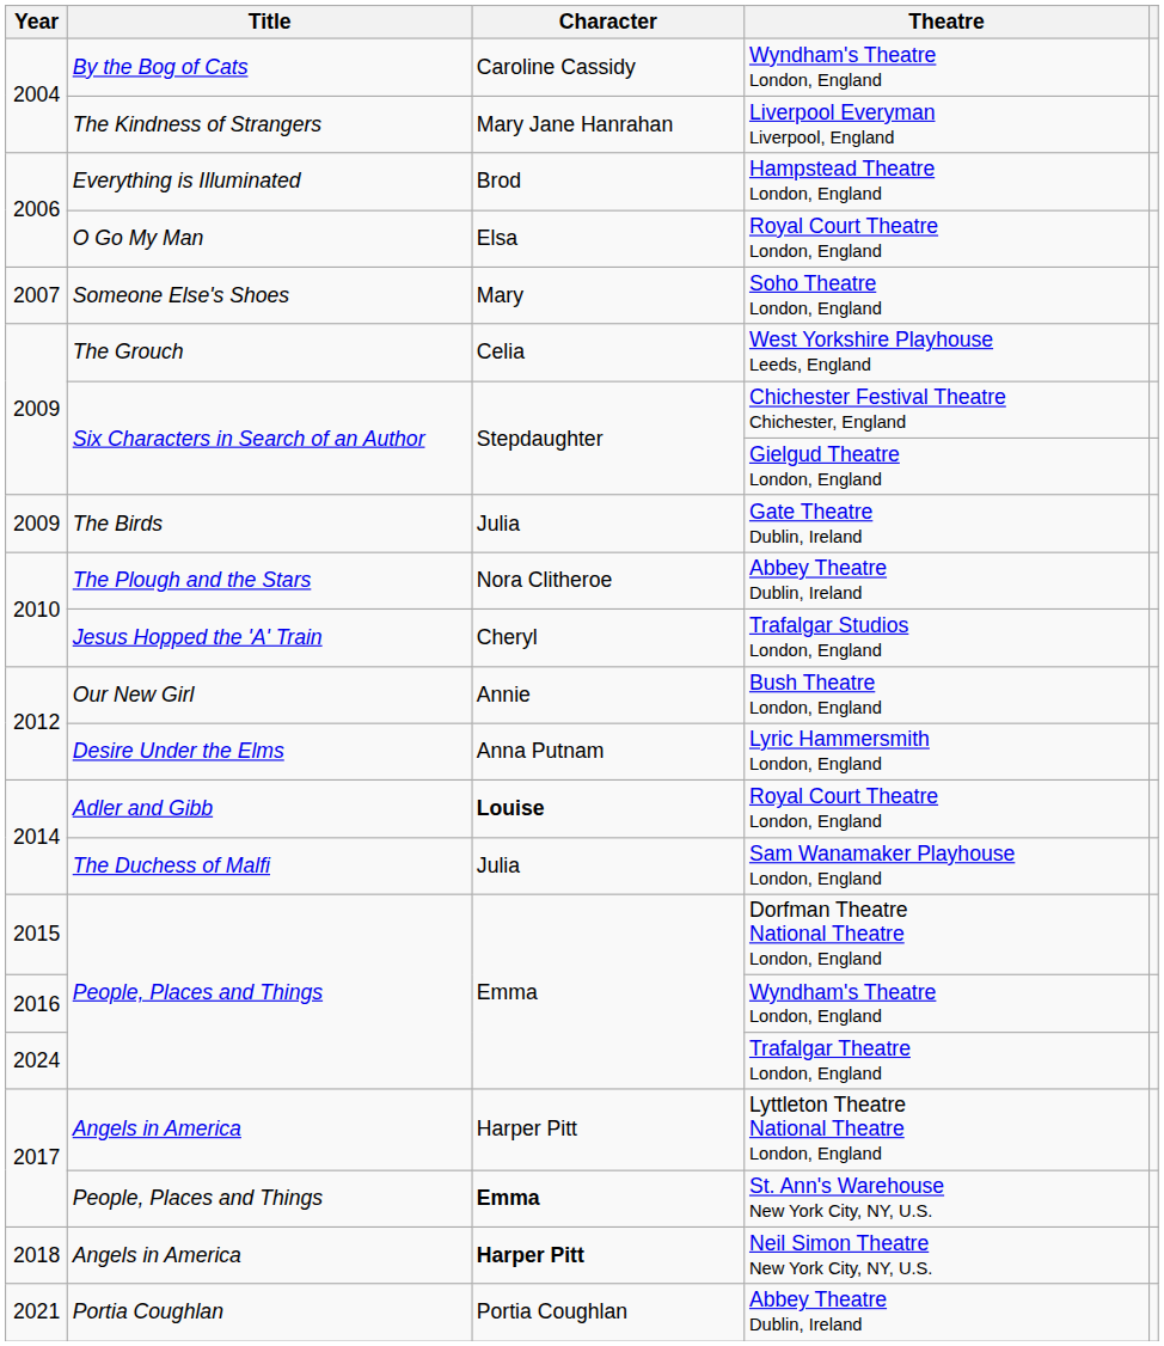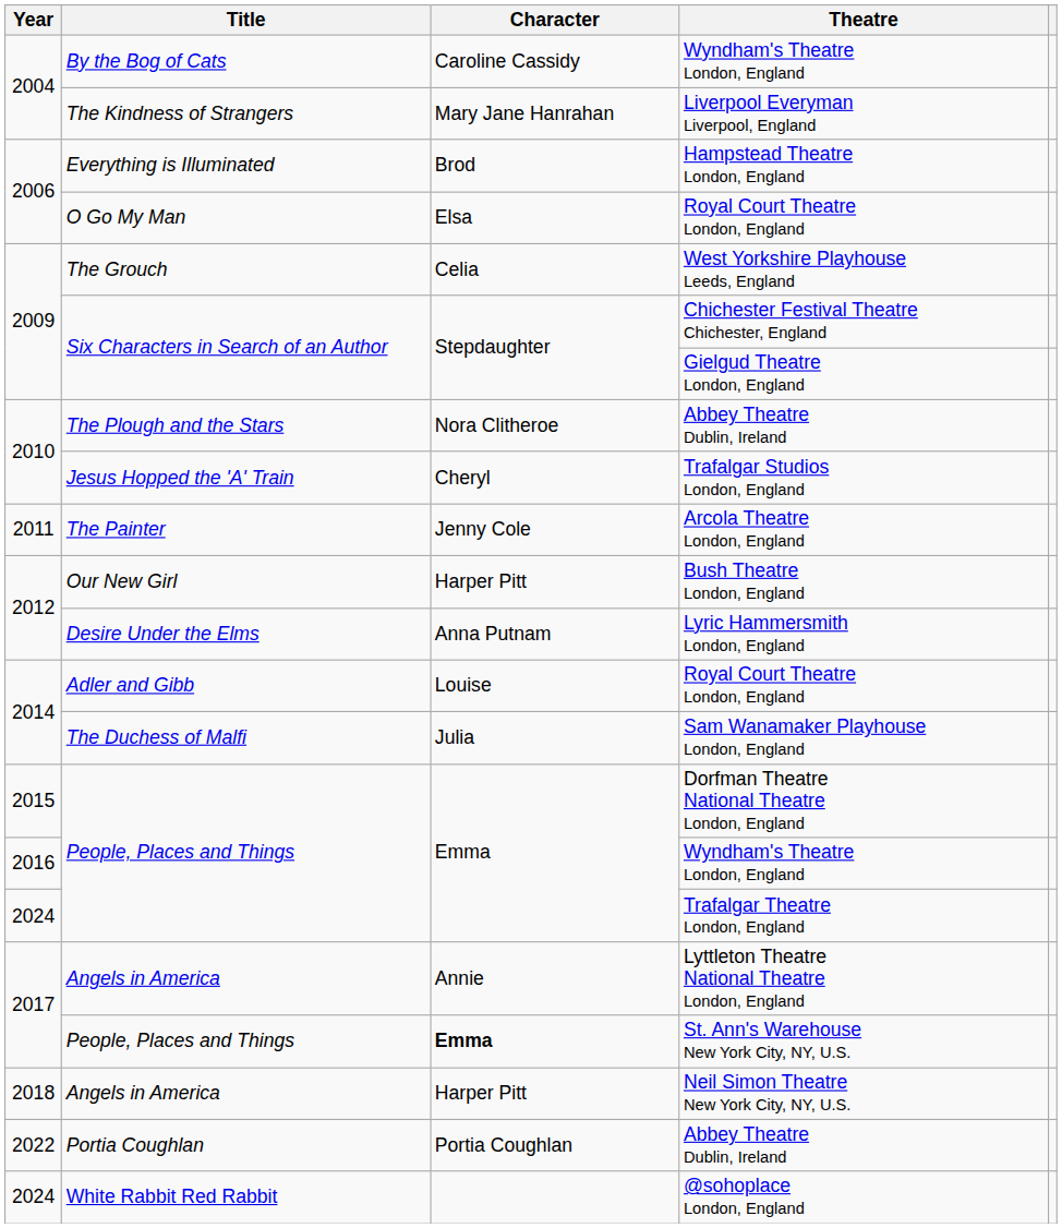 <table class="wikitable">
 <tr>
 <th scope="col" style="width:40px;">Year</th>
 <th scope="col" style="width:300px;">Title</th>
 <th scope="col" style="width:200px;">Character</th>
 <th scope="col" style="width:300px;">Theatre</th>
 <th class="unsortable"></th>
 </tr>
 <tr>
 <td align="center" rowspan="2">2004</td>
 <td><em><a href='#'>By the Bog of Cats</a></em></td>
 <td>Caroline Cassidy</td>
 <td><a href='#'>Wyndham's Theatre</a> <br><small>London, England</small></td>
 <td></td>
 </tr>
 <tr>
 <td><em>The Kindness of Strangers</em></td>
 <td>Mary Jane Hanrahan</td>
 <td><a href='#'>Liverpool Everyman</a> <br><small>Liverpool, England</small></td>
 <td></td>
 </tr>
 <tr>
 <td align="center" rowspan="2">2006</td>
 <td><em>Everything is Illuminated</em></td>
 <td>Brod</td>
 <td><a href='#'>Hampstead Theatre</a> <br><small>London, England</small></td>
 <td></td>
 </tr>
 <tr>
 <td><em>O Go My Man</em></td>
 <td>Elsa</td>
 <td><a href='#'>Royal Court Theatre</a> <br><small>London, England</small></td>
 <td></td>
 </tr>
 <tr>
-<td align="center">2007</td>
-<td><em>Someone Else's Shoes</em></td>
-<td>Mary</td>
-<td><a href='#'>Soho Theatre</a> <br><small>London, England</small></td>
-<td></td>
-</tr>
-<tr>
 <td align="center" rowspan="3">2009</td>
 <td><em>The Grouch</em></td>
 <td>Celia</td>
 <td><a href='#'>West Yorkshire Playhouse</a> <br><small>Leeds, England</small></td>
 <td></td>
 </tr>
 <tr>
 <td rowspan="2"><em><a href='#'>Six Characters in Search of an Author</a></em></td>
 <td rowspan="2">Stepdaughter</td>
 <td><a href='#'>Chichester Festival Theatre</a> <br><small>Chichester, England</small></td>
 <td></td>
 </tr>
 <tr>
 <td><a href='#'>Gielgud Theatre</a> <br><small>London, England</small></td>
 </tr>
 <tr>
-<td align="center">2009</td>
-<td><em>The Birds</em></td>
-<td>Julia</td>
-<td><a href='#'>Gate Theatre</a> <br><small>Dublin, Ireland</small></td>
-<td></td>
-</tr>
-<tr>
 <td align="center" rowspan="2">2010</td>
 <td><em><a href='#'>The Plough and the Stars</a></em></td>
 <td>Nora Clitheroe</td>
 <td><a href='#'>Abbey Theatre</a> <br><small>Dublin, Ireland</small></td>
 <td></td>
 </tr>
 <tr>
 <td><em><a href='#'>Jesus Hopped the 'A' Train</a></em></td>
 <td>Cheryl</td>
 <td><a href='#'>Trafalgar Studios</a> <br><small>London, England</small></td>
 <td></td>
 </tr>
 <tr>
+<td align="center">2011</td>
+<td><em><a href='#'>The Painter</a></em></td>
+<td>Jenny Cole</td>
+<td><a href='#'>Arcola Theatre</a> <br><small>London, England</small></td>
+<td></td>
+</tr>
+<tr>
 <td align="center" rowspan="2">2012</td>
 <td><em>Our New Girl</em></td>
-<td>Annie</td>
+<td>Harper Pitt</td>
 <td><a href='#'>Bush Theatre</a> <br><small>London, England</small></td>
 <td></td>
 </tr>
 <tr>
 <td><em><a href='#'>Desire Under the Elms</a></em></td>
 <td>Anna Putnam</td>
 <td><a href='#'>Lyric Hammersmith</a> <br><small>London, England</small></td>
 <td></td>
 </tr>
 <tr>
 <td align="center" rowspan="2">2014</td>
 <td><em><a href='#'>Adler and Gibb</a></em></td>
-<td><strong>Louise</strong></td>
+<td>Louise</td>
 <td><a href='#'>Royal Court Theatre</a> <br><small>London, England</small></td>
 <td></td>
 </tr>
 <tr>
 <td><em><a href='#'>The Duchess of Malfi</a></em></td>
 <td>Julia</td>
 <td><a href='#'>Sam Wanamaker Playhouse</a> <br><small>London, England</small></td>
 <td></td>
 </tr>
 <tr>
 <td align="center">2015</td>
 <td rowspan="3"><em><a href='#'>People, Places and Things</a></em></td>
 <td rowspan="3">Emma</td>
 <td>Dorfman Theatre <br> <a href='#'>National Theatre</a> <br><small>London, England</small></td>
 <td></td>
 </tr>
 <tr>
 <td align="center">2016</td>
 <td><a href='#'>Wyndham's Theatre</a> <br><small>London, England</small></td>
 <td></td>
 </tr>
 <tr>
 <td align="center">2024</td>
 <td><a href='#'>Trafalgar Theatre</a> <br><small>London, England</small></td>
 <td></td>
 </tr>
 <tr>
 <td align="center" rowspan="2">2017</td>
 <td><em><a href='#'>Angels in America</a></em></td>
-<td>Harper Pitt</td>
+<td>Annie</td>
 <td>Lyttleton Theatre <br> <a href='#'>National Theatre</a> <br><small>London, England</small></td>
 <td></td>
 </tr>
 <tr>
 <td><em>People, Places and Things</em></td>
 <td><strong>Emma</strong></td>
 <td><a href='#'>St. Ann's Warehouse</a> <br><small>New York City, NY, U.S.</small></td>
 <td></td>
 </tr>
 <tr>
 <td align="center">2018</td>
 <td><em>Angels in America</em></td>
-<td><strong>Harper Pitt</strong></td>
+<td>Harper Pitt</td>
 <td><a href='#'>Neil Simon Theatre</a> <br><small>New York City, NY, U.S.</small></td>
 <td></td>
 </tr>
 <tr>
-<td align="center">2021</td>
+<td align="center">2022</td>
 <td><em>Portia Coughlan</em></td>
 <td>Portia Coughlan</td>
 <td><a href='#'>Abbey Theatre</a> <br><small>Dublin, Ireland</small></td>
 <td></td>
 </tr>
+<tr>
+<td align="center">2024</td>
+<td><a href='#'>White Rabbit Red Rabbit</a></td>
+<td></td>
+<td><a href='#'>@sohoplace</a><br><small>London, England</small></td>
+<td></td>
+</tr>
 </table>
